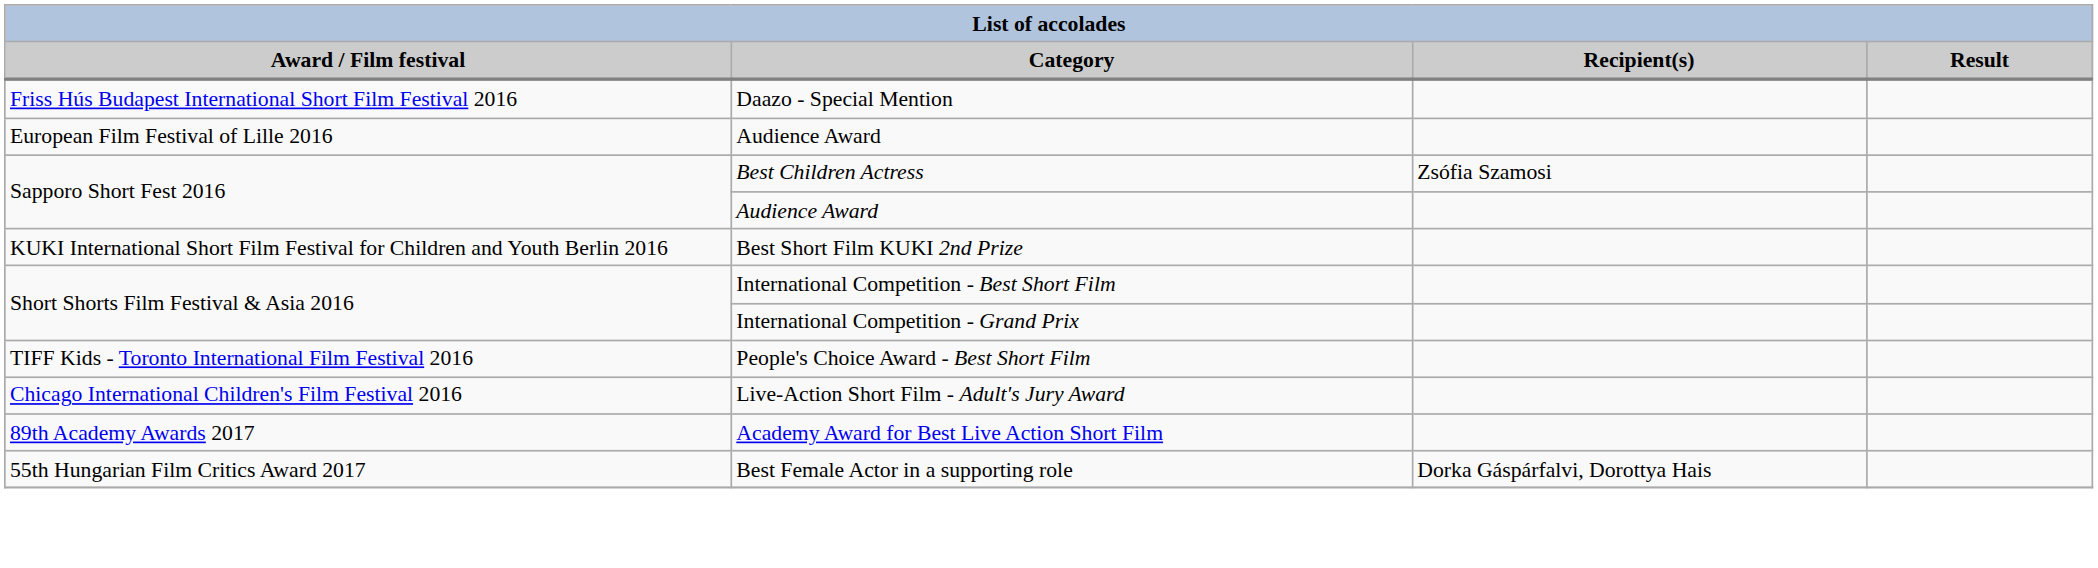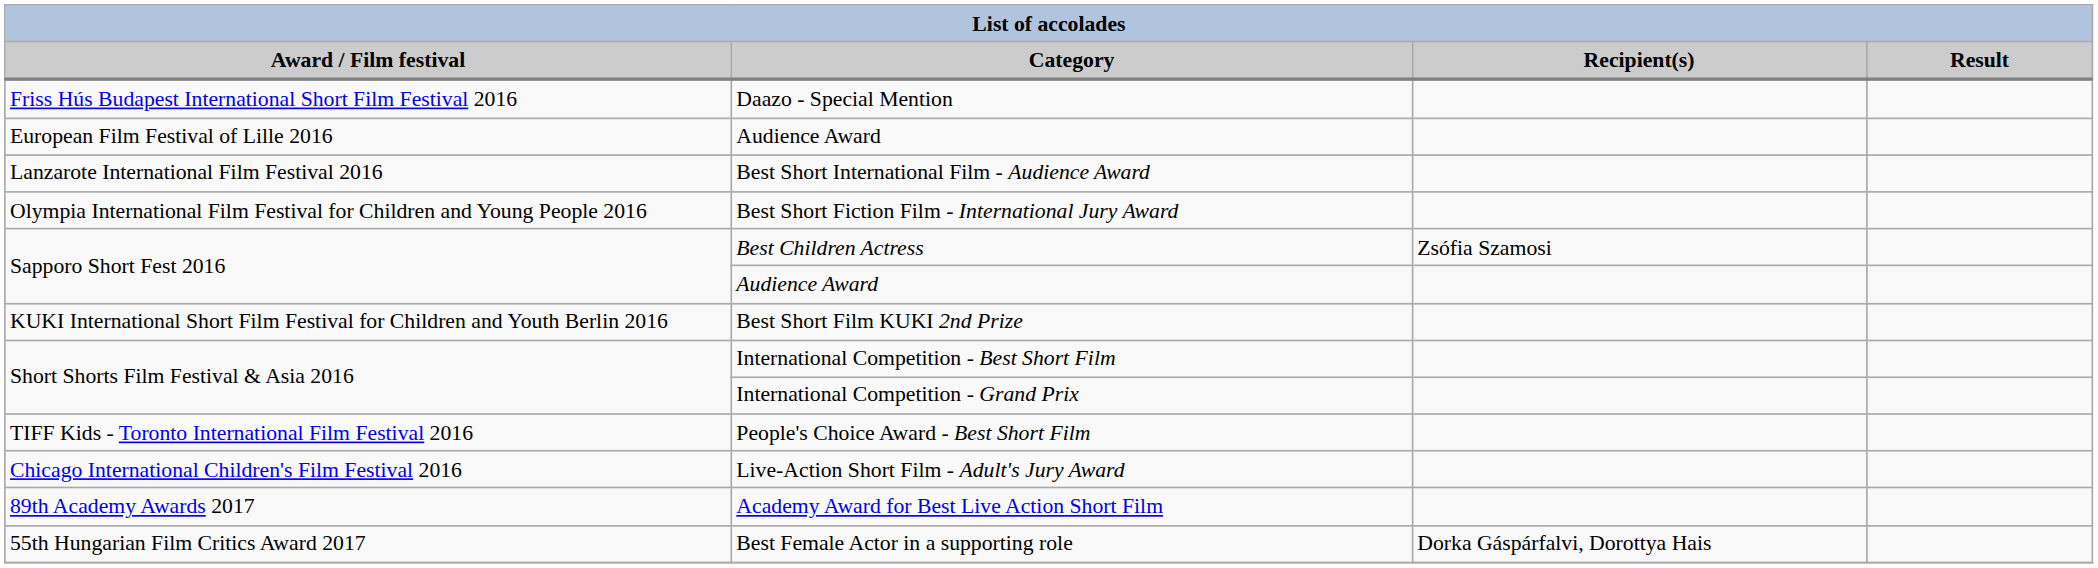 <table class="wikitable" style="font-size:small;" ;>
 <tr style="text-align:center;">
 <th colspan=4 style="background:#B0C4DE;">List of accolades</th>
 </tr>
 <tr style="text-align:center;">
 <th style="background:#ccc; width:32%;">Award / Film festival</th>
 <th style="background:#ccc; width:30%;">Category</th>
 <th style="background:#ccc; width:20%;">Recipient(s)</th>
 <th style="background:#ccc; width:10%;">Result</th>
 </tr>
 <tr style="border-top:2px solid gray;">
 <td><a href='#'>Friss Hús Budapest International Short Film Festival</a> 2016</td>
 <td>Daazo - Special Mention</td>
 <td></td>
 <td></td>
 </tr>
 <tr>
 <td>European Film Festival of Lille 2016</td>
 <td>Audience Award</td>
+<td></td>
+<td></td>
+</tr>
+<tr>
+<td>Lanzarote International Film Festival 2016</td>
+<td>Best Short International Film - <em>Audience Award</em></td>
+<td></td>
+<td></td>
+</tr>
+<tr>
+<td>Olympia International Film Festival for Children and Young People 2016</td>
+<td>Best Short Fiction Film - <em>International Jury Award</em></td>
 <td></td>
 <td></td>
 </tr>
 <tr>
 <td rowspan="2">Sapporo Short Fest 2016 </td>
 <td><em>Best Children Actress</em></td>
 <td>Zsófia Szamosi</td>
 <td></td>
 </tr>
 <tr>
 <td><em>Audience Award</em></td>
 <td></td>
 <td></td>
 </tr>
 <tr>
 <td>KUKI International Short Film Festival for Children and Youth Berlin 2016</td>
 <td>Best Short Film KUKI <em>2nd Prize</em></td>
 <td></td>
 <td></td>
 </tr>
 <tr>
 <td rowspan="2">Short Shorts Film Festival & Asia 2016</td>
 <td>International Competition - <em>Best Short Film</em></td>
 <td></td>
 <td></td>
 </tr>
 <tr>
 <td>International Competition - <em>Grand Prix</em></td>
 <td></td>
 <td></td>
 </tr>
 <tr>
 <td>TIFF Kids - <a href='#'>Toronto International Film Festival</a> 2016</td>
 <td>People's Choice Award - <em>Best Short Film</em></td>
 <td></td>
 <td></td>
 </tr>
 <tr>
 <td><a href='#'>Chicago International Children's Film Festival</a> 2016</td>
 <td>Live-Action Short Film - <em>Adult's Jury Award</em></td>
 <td></td>
 <td></td>
 </tr>
 <tr>
 <td><a href='#'>89th Academy Awards</a> 2017</td>
 <td><a href='#'>Academy Award for Best Live Action Short Film</a></td>
 <td></td>
 <td></td>
 </tr>
 <tr>
 <td>55th Hungarian Film Critics Award 2017</td>
 <td>Best Female Actor in a supporting role</td>
 <td>Dorka Gáspárfalvi, Dorottya Hais</td>
 <td></td>
 </tr>
 <tr>
 </tr>
 </table>
